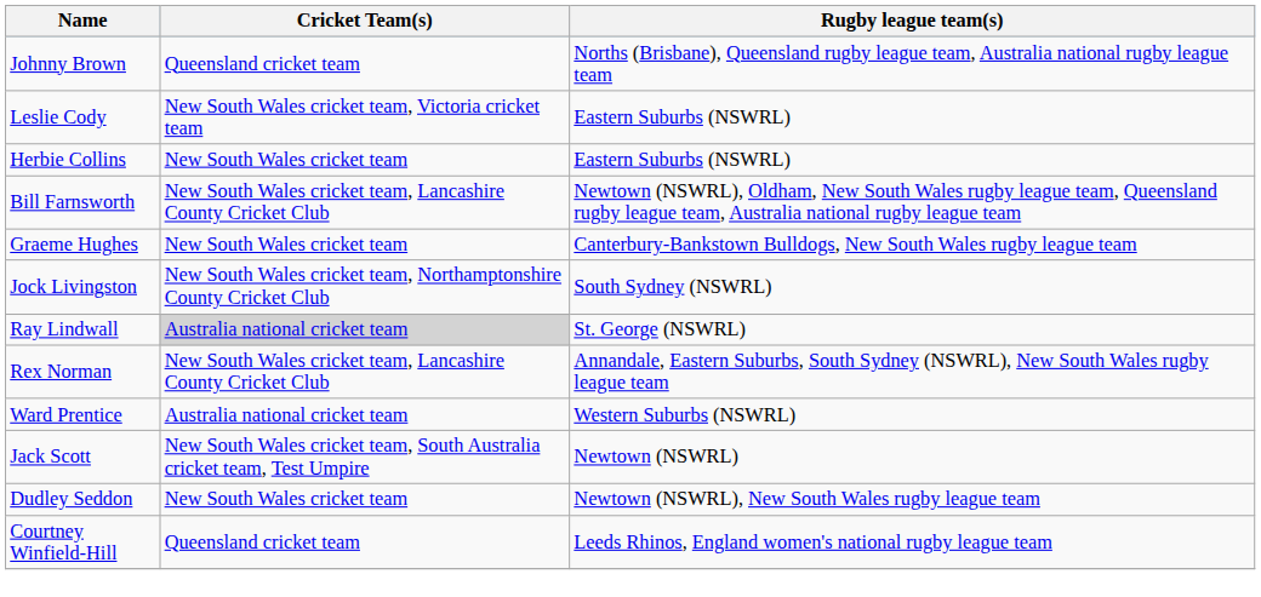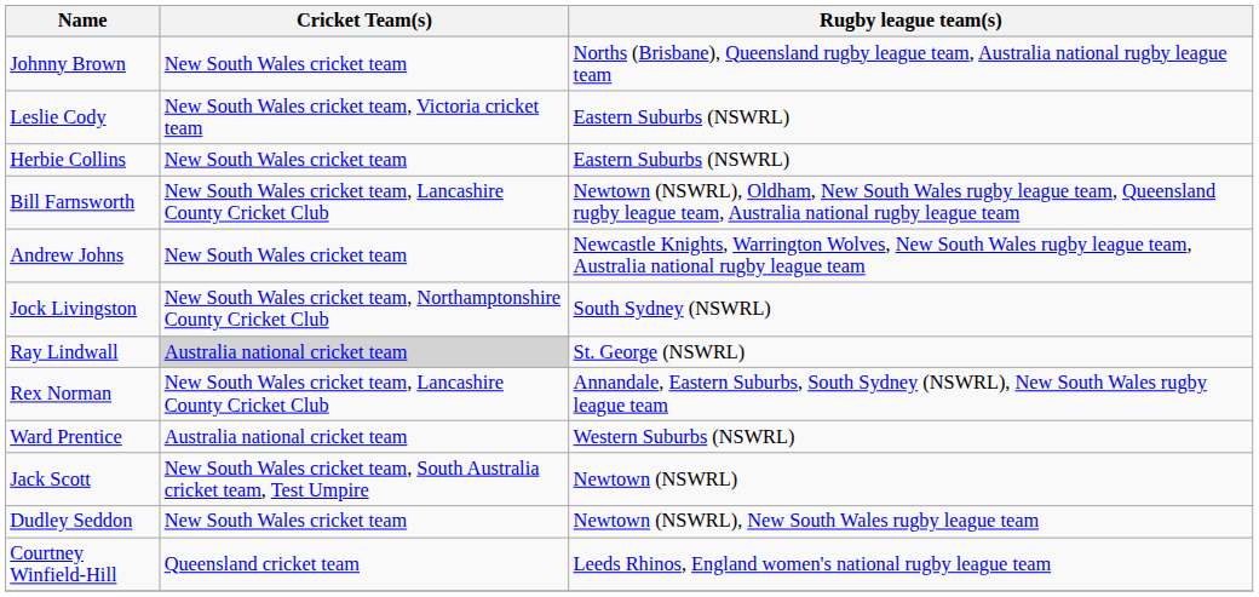 <table class="wikitable" width=80%>
 <tr bgcolor=#87cefa>
 <th>Name</th>
 <th>Cricket Team(s)</th>
 <th>Rugby league team(s)</th>
 </tr>
 <tr>
 <td><a href='#'>Johnny Brown</a></td>
-<td><a href='#'>Queensland cricket team</a></td>
+<td><a href='#'>New South Wales cricket team</a></td>
 <td><a href='#'>Norths</a> (<a href='#'>Brisbane</a>), <a href='#'>Queensland rugby league team</a>, <a href='#'>Australia national rugby league team</a></td>
 </tr>
 <tr>
 <td><a href='#'>Leslie Cody</a></td>
 <td><a href='#'>New South Wales cricket team</a>, <a href='#'>Victoria cricket team</a></td>
 <td><a href='#'>Eastern Suburbs</a> (NSWRL)</td>
 </tr>
 <tr>
 <td><a href='#'>Herbie Collins</a></td>
 <td><a href='#'>New South Wales cricket team</a></td>
 <td><a href='#'>Eastern Suburbs</a> (NSWRL)</td>
 </tr>
 <tr>
 <td><a href='#'>Bill Farnsworth</a></td>
 <td><a href='#'>New South Wales cricket team</a>, <a href='#'>Lancashire County Cricket Club</a></td>
 <td><a href='#'>Newtown</a> (NSWRL), <a href='#'>Oldham</a>, <a href='#'>New South Wales rugby league team</a>, <a href='#'>Queensland rugby league team</a>, <a href='#'>Australia national rugby league team</a></td>
 </tr>
 <tr>
-<td><a href='#'>Graeme Hughes</a></td>
+<td><a href='#'>Andrew Johns</a></td>
 <td><a href='#'>New South Wales cricket team</a></td>
-<td><a href='#'>Canterbury-Bankstown Bulldogs</a>, <a href='#'>New South Wales rugby league team</a></td>
+<td><a href='#'>Newcastle Knights</a>, <a href='#'>Warrington Wolves</a>, <a href='#'>New South Wales rugby league team</a>, <a href='#'>Australia national rugby league team</a></td>
 </tr>
 <tr>
 <td><a href='#'>Jock Livingston</a></td>
 <td><a href='#'>New South Wales cricket team</a>, <a href='#'>Northamptonshire County Cricket Club</a></td>
 <td><a href='#'>South Sydney</a> (NSWRL)</td>
 </tr>
 <tr>
 <td><a href='#'>Ray Lindwall</a></td>
 <td style="background: lightgrey;"><a href='#'>Australia national cricket team</a></td>
 <td><a href='#'>St. George</a> (NSWRL)</td>
 </tr>
 <tr>
 <td><a href='#'>Rex Norman</a></td>
 <td><a href='#'>New South Wales cricket team</a>, <a href='#'>Lancashire County Cricket Club</a></td>
 <td><a href='#'>Annandale</a>, <a href='#'>Eastern Suburbs</a>, <a href='#'>South Sydney</a> (NSWRL), <a href='#'>New South Wales rugby league team</a></td>
 </tr>
 <tr>
 <td><a href='#'>Ward Prentice</a></td>
 <td><a href='#'>Australia national cricket team</a></td>
 <td><a href='#'>Western Suburbs</a> (NSWRL)</td>
 </tr>
 <tr>
 <td><a href='#'>Jack Scott</a></td>
 <td><a href='#'>New South Wales cricket team</a>, <a href='#'>South Australia cricket team</a>, <a href='#'>Test Umpire</a></td>
 <td><a href='#'>Newtown</a> (NSWRL)</td>
 </tr>
 <tr>
 <td><a href='#'>Dudley Seddon</a></td>
 <td><a href='#'>New South Wales cricket team</a></td>
 <td><a href='#'>Newtown</a> (NSWRL), <a href='#'>New South Wales rugby league team</a></td>
 </tr>
 <tr>
 <td><a href='#'>Courtney Winfield-Hill</a></td>
 <td><a href='#'>Queensland cricket team</a></td>
 <td><a href='#'>Leeds Rhinos</a>, <a href='#'>England women's national rugby league team</a></td>
 </tr>
 <tr>
 </tr>
 </table>
